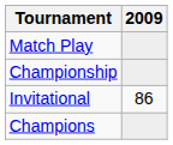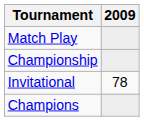 <table class="wikitable" style="text-align:center;">
 <tr>
 <th>Tournament</th>
 <th>2009</th>
 </tr>
 <tr>
 <td align="left"><a href='#'>Match Play</a></td>
 <td style="background:#eeeeee;"></td>
 </tr>
 <tr>
 <td align="left"><a href='#'>Championship</a></td>
 <td style="background:#eeeeee;"></td>
 </tr>
 <tr>
 <td align="left"><a href='#'>Invitational</a></td>
-<td>86</td>
+<td>78</td>
 </tr>
 <tr>
 <td align="left"><a href='#'>Champions</a></td>
 <td style="background:#eeeeee;"></td>
 </tr>
 </table>
